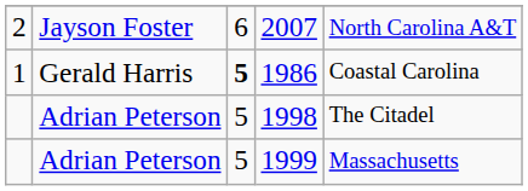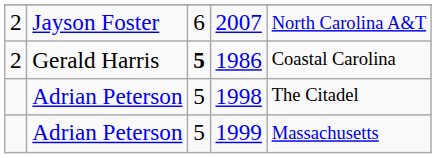 <table class="wikitable">
 <tr>
 </tr>
 <tr>
 <td>2</td>
 <td><a href='#'>Jayson Foster</a></td>
 <td>6</td>
 <td><a href='#'>2007</a></td>
 <td style="font-size:80%;"><a href='#'>North Carolina A&T</a></td>
 </tr>
 <tr>
-<td>1</td>
+<td>2</td>
 <td>Gerald Harris</td>
 <td><strong>5</strong></td>
 <td><a href='#'>1986</a></td>
 <td style="font-size:80%;">Coastal Carolina</td>
 </tr>
 <tr>
 <td></td>
 <td><a href='#'>Adrian Peterson</a></td>
 <td>5</td>
 <td><a href='#'>1998</a></td>
 <td style="font-size:80%;">The Citadel</td>
 </tr>
 <tr>
 <td></td>
 <td><a href='#'>Adrian Peterson</a></td>
 <td>5</td>
 <td><a href='#'>1999</a></td>
 <td style="font-size:80%;"><a href='#'>Massachusetts</a></td>
 </tr>
 </table>
